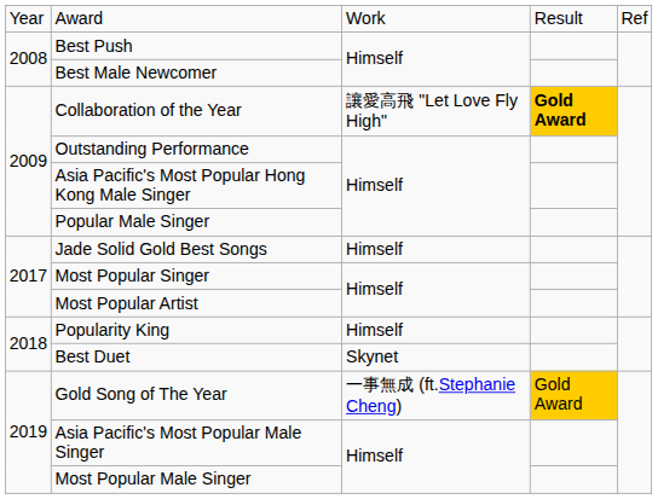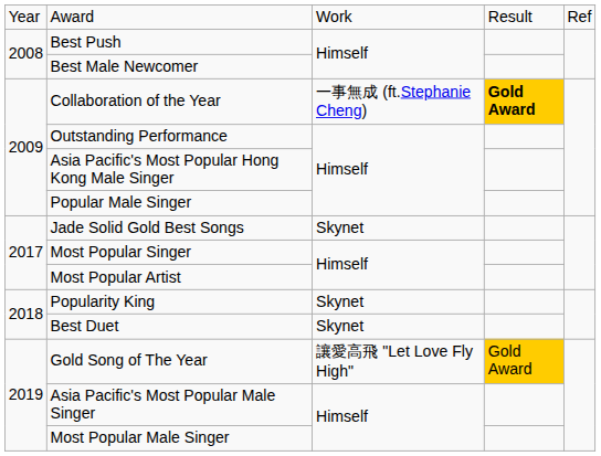 <table class="wikitable">
 <tr>
 <td>Year</td>
 <td>Award</td>
 <td>Work</td>
 <td>Result</td>
 <td>Ref</td>
 </tr>
 <tr>
 <td rowspan="2">2008</td>
 <td>Best Push</td>
 <td rowspan="2">Himself</td>
 <td></td>
 <td rowspan="2"></td>
 </tr>
 <tr>
 <td>Best Male Newcomer</td>
 <td></td>
 </tr>
 <tr>
 <td rowspan="4">2009</td>
 <td>Collaboration of the Year</td>
-<td>讓愛高飛 "Let Love Fly High"</td>
+<td>一事無成 (ft.<a href='#'>Stephanie Cheng</a>)</td>
 <td style="background:#fc0;"><strong><div>Gold Award</div></strong></td>
 <td rowspan="4"></td>
 </tr>
 <tr>
 <td>Outstanding Performance</td>
 <td rowspan="3">Himself</td>
 <td></td>
 </tr>
 <tr>
 <td>Asia Pacific's Most Popular Hong Kong Male Singer</td>
 <td></td>
 </tr>
 <tr>
 <td>Popular Male Singer</td>
 <td></td>
 </tr>
 <tr>
 <td rowspan="3">2017</td>
 <td>Jade Solid Gold Best Songs</td>
-<td>Himself</td>
+<td>Skynet</td>
 <td></td>
 <td rowspan="3"></td>
 </tr>
 <tr>
 <td>Most Popular Singer</td>
 <td rowspan="2">Himself</td>
 <td></td>
 </tr>
 <tr>
 <td>Most Popular Artist</td>
 <td></td>
 </tr>
 <tr>
 <td rowspan="2">2018</td>
 <td>Popularity King</td>
-<td>Himself</td>
+<td>Skynet</td>
 <td></td>
 <td rowspan="2"></td>
 </tr>
 <tr>
 <td>Best Duet</td>
 <td>Skynet</td>
 <td></td>
 </tr>
 <tr>
 <td rowspan="3">2019</td>
 <td>Gold Song of The Year</td>
-<td>一事無成 (ft.<a href='#'>Stephanie Cheng</a>)</td>
+<td>讓愛高飛 "Let Love Fly High"</td>
 <td style="background:#fc0;"><div>Gold Award</div></td>
 <td rowspan="3"></td>
 </tr>
 <tr>
 <td>Asia Pacific's Most Popular Male Singer</td>
 <td rowspan="2">Himself</td>
 <td></td>
 </tr>
 <tr>
 <td>Most Popular Male Singer</td>
 <td></td>
 </tr>
 </table>
